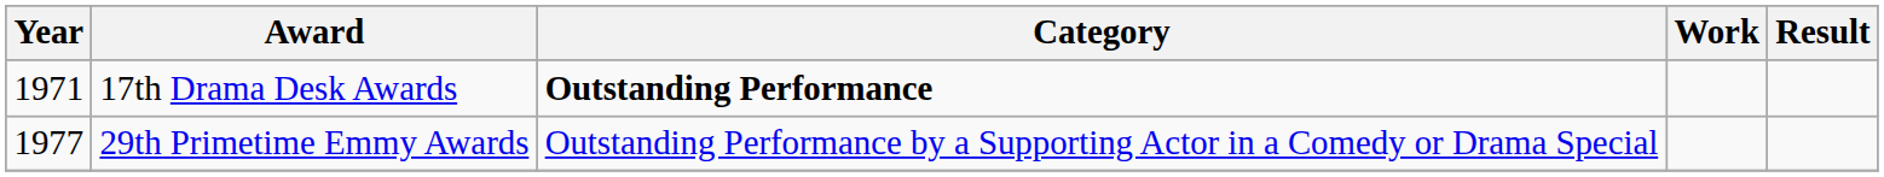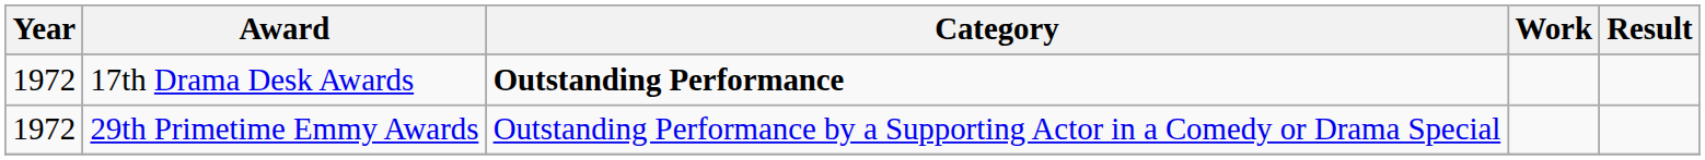 <table class="wikitable">
 <tr>
 <th>Year</th>
 <th>Award</th>
 <th>Category</th>
 <th>Work</th>
 <th>Result</th>
 </tr>
 <tr>
-<td>1971</td>
+<td>1972</td>
 <td>17th <a href='#'>Drama Desk Awards</a></td>
 <td><strong>Outstanding Performance</strong></td>
 <td></td>
 <td></td>
 </tr>
 <tr>
-<td>1977</td>
+<td>1972</td>
 <td><a href='#'>29th Primetime Emmy Awards</a></td>
 <td><a href='#'>Outstanding Performance by a Supporting Actor in a Comedy or Drama Special</a></td>
 <td></td>
 <td></td>
 </tr>
 <tr>
 </tr>
 </table>
